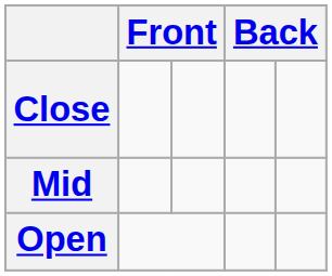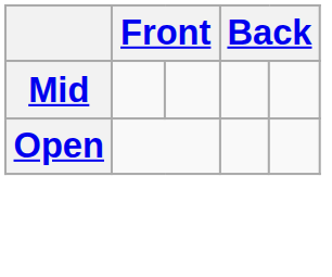 <table class="wikitable" style=text-align:center>
 <tr>
 <th></th>
 <th colspan="2"><a href='#'>Front</a></th>
 <th colspan="2"><a href='#'>Back</a></th>
-</tr>
-<tr>
-<th><a href='#'>Close</a></th>
-<td> <br> <br> </td>
-<td> <br> </td>
-<td> <br> </td>
-<td> <br> </td>
 </tr>
 <tr>
 <th><a href='#'>Mid</a></th>
 <td> <br> </td>
 <td> <br> </td>
 <td></td>
 <td> <br> </td>
 </tr>
 <tr>
 <th><a href='#'>Open</a></th>
 <td colspan="2"></td>
 <td> <br> </td>
 <td></td>
 </tr>
 </table>
